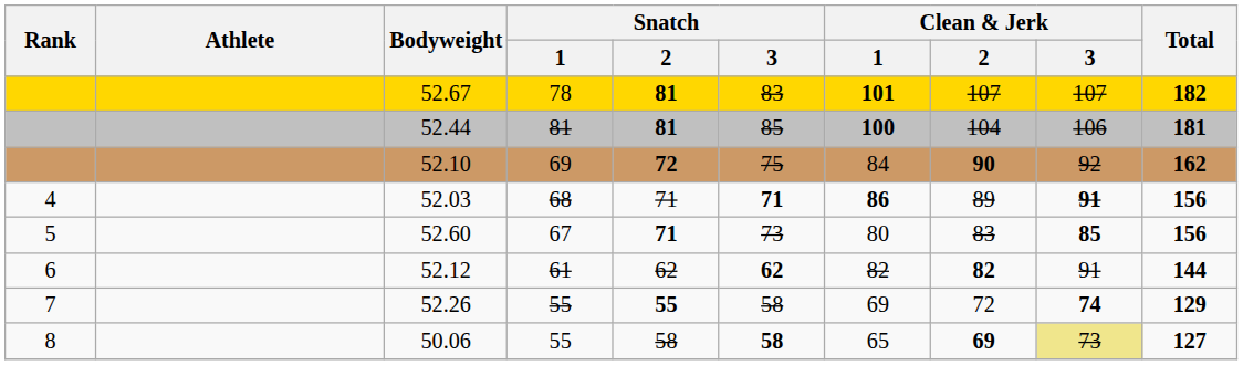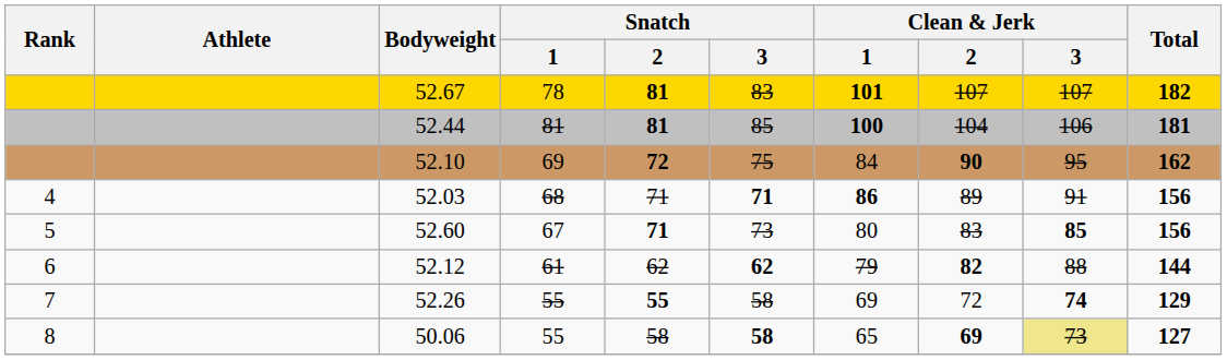 <table class="wikitable" width=70% style="text-align:center">
 <tr>
 <th rowspan=2>Rank</th>
 <th width=200 rowspan=2>Athlete</th>
 <th width=80 rowspan=2>Bodyweight</th>
 <th width=150 colspan=3>Snatch</th>
 <th width=150 colspan=3>Clean & Jerk</th>
 <th width=60 rowspan=2>Total</th>
 </tr>
 <tr>
 <th>1</th>
 <th>2</th>
 <th>3</th>
 <th>1</th>
 <th>2</th>
 <th>3</th>
 </tr>
 <tr bgcolor=gold>
 <td></td>
 <td align=left></td>
 <td>52.67</td>
 <td>78</td>
 <td><strong>81</strong></td>
 <td><s>83</s></td>
 <td><strong>101</strong></td>
 <td><s>107</s></td>
 <td><s>107</s></td>
 <td><strong>182</strong></td>
 </tr>
 <tr bgcolor=silver>
 <td></td>
 <td align=left></td>
 <td>52.44</td>
 <td><s>81</s></td>
 <td><strong>81</strong></td>
 <td><s>85</s></td>
 <td><strong>100</strong></td>
 <td><s>104</s></td>
 <td><s>106</s></td>
 <td><strong>181</strong></td>
 </tr>
 <tr bgcolor=cc9966>
 <td></td>
 <td align=left></td>
 <td>52.10</td>
 <td>69</td>
 <td><strong>72</strong></td>
 <td><s>75</s></td>
 <td>84</td>
 <td><strong>90</strong></td>
-<td><s>92</s></td>
+<td><s>95</s></td>
 <td><strong>162</strong></td>
 </tr>
 <tr>
 <td>4</td>
 <td align=left></td>
 <td>52.03</td>
 <td><s>68</s></td>
 <td><s>71</s></td>
 <td><strong>71</strong></td>
 <td><strong>86</strong></td>
 <td><s>89</s></td>
-<td><strong><s>91</s></strong></td>
+<td><s>91</s></td>
 <td><strong>156</strong></td>
 </tr>
 <tr>
 <td>5</td>
 <td align=left></td>
 <td>52.60</td>
 <td>67</td>
 <td><strong>71</strong></td>
 <td><s>73</s></td>
 <td>80</td>
 <td><s>83</s></td>
 <td><strong>85</strong></td>
 <td><strong>156</strong></td>
 </tr>
 <tr>
 <td>6</td>
 <td align=left></td>
 <td>52.12</td>
 <td><s>61</s></td>
 <td><s>62</s></td>
 <td><strong>62</strong></td>
-<td><s>82</s></td>
+<td><s>79</s></td>
 <td><strong>82</strong></td>
-<td><s>91</s></td>
+<td><s>88</s></td>
 <td><strong>144</strong></td>
 </tr>
 <tr>
 <td>7</td>
 <td align=left></td>
 <td>52.26</td>
 <td><s>55</s></td>
 <td><strong>55</strong></td>
 <td><s>58</s></td>
 <td>69</td>
 <td>72</td>
 <td><strong>74</strong></td>
 <td><strong>129</strong></td>
 </tr>
 <tr>
 <td>8</td>
 <td align=left></td>
 <td>50.06</td>
 <td>55</td>
 <td><s>58</s></td>
 <td><strong>58</strong></td>
 <td>65</td>
 <td><strong>69</strong></td>
 <td style="background: khaki;"><s>73</s></td>
 <td><strong>127</strong></td>
 </tr>
 <tr>
 </tr>
 </table>
